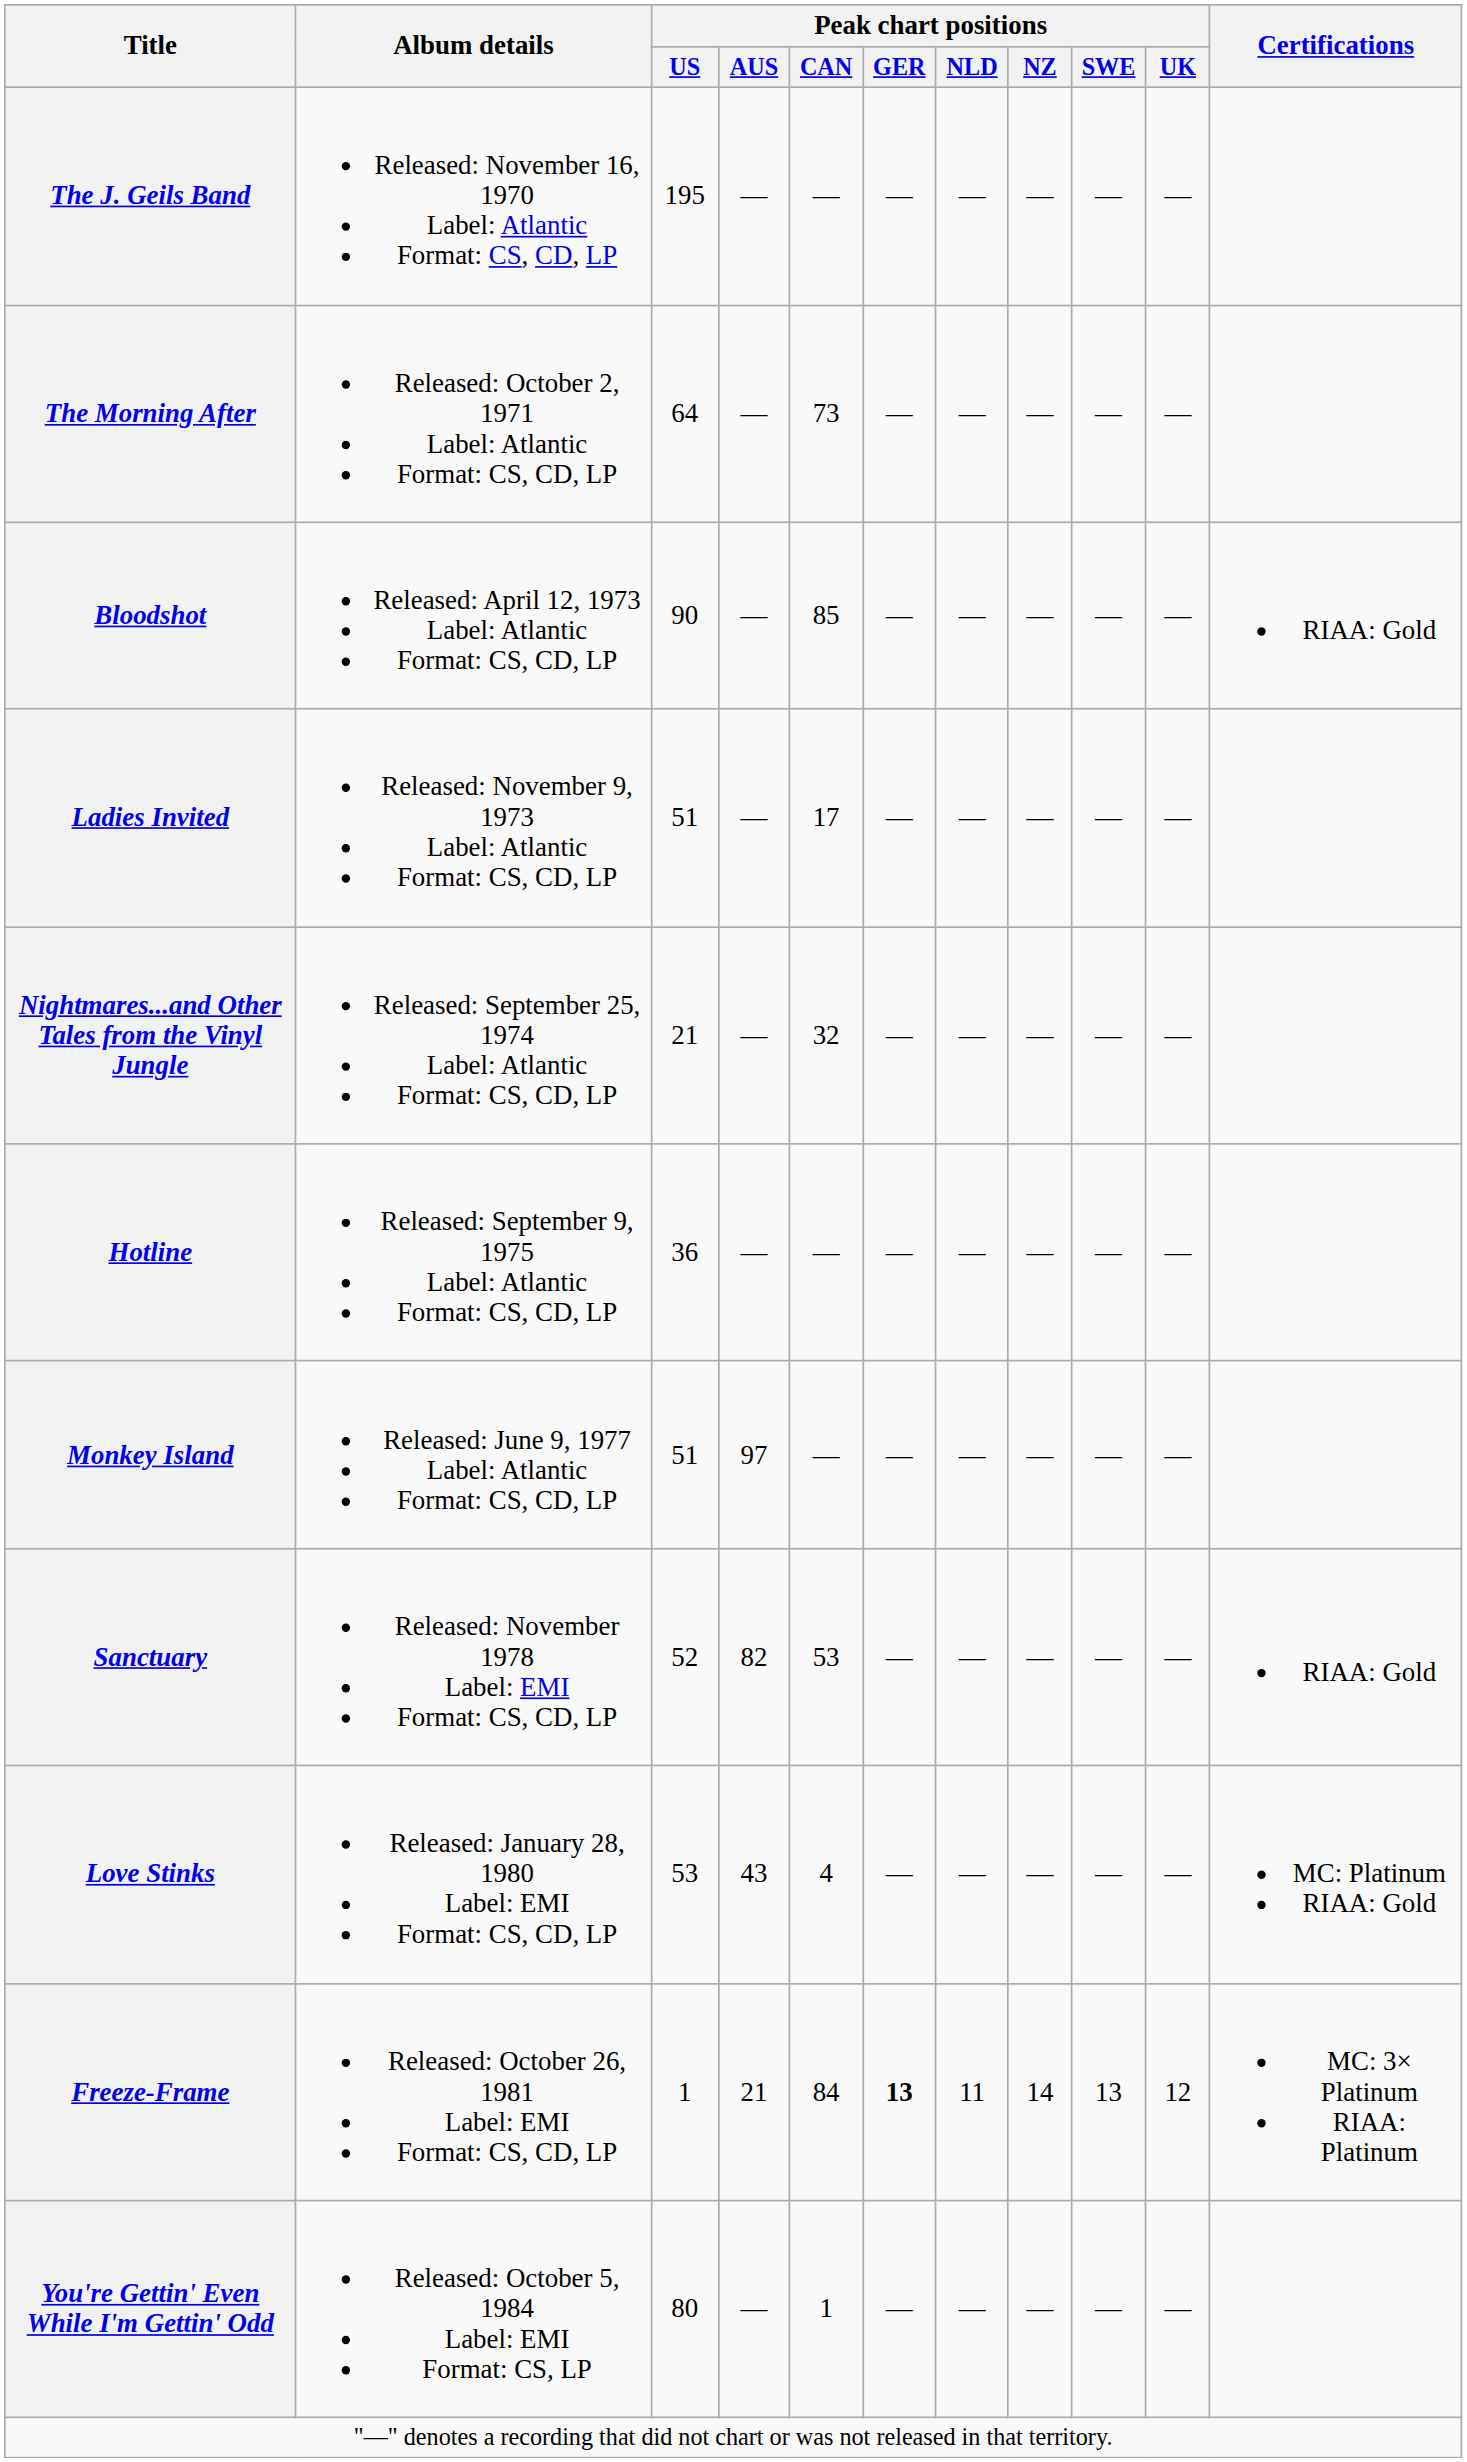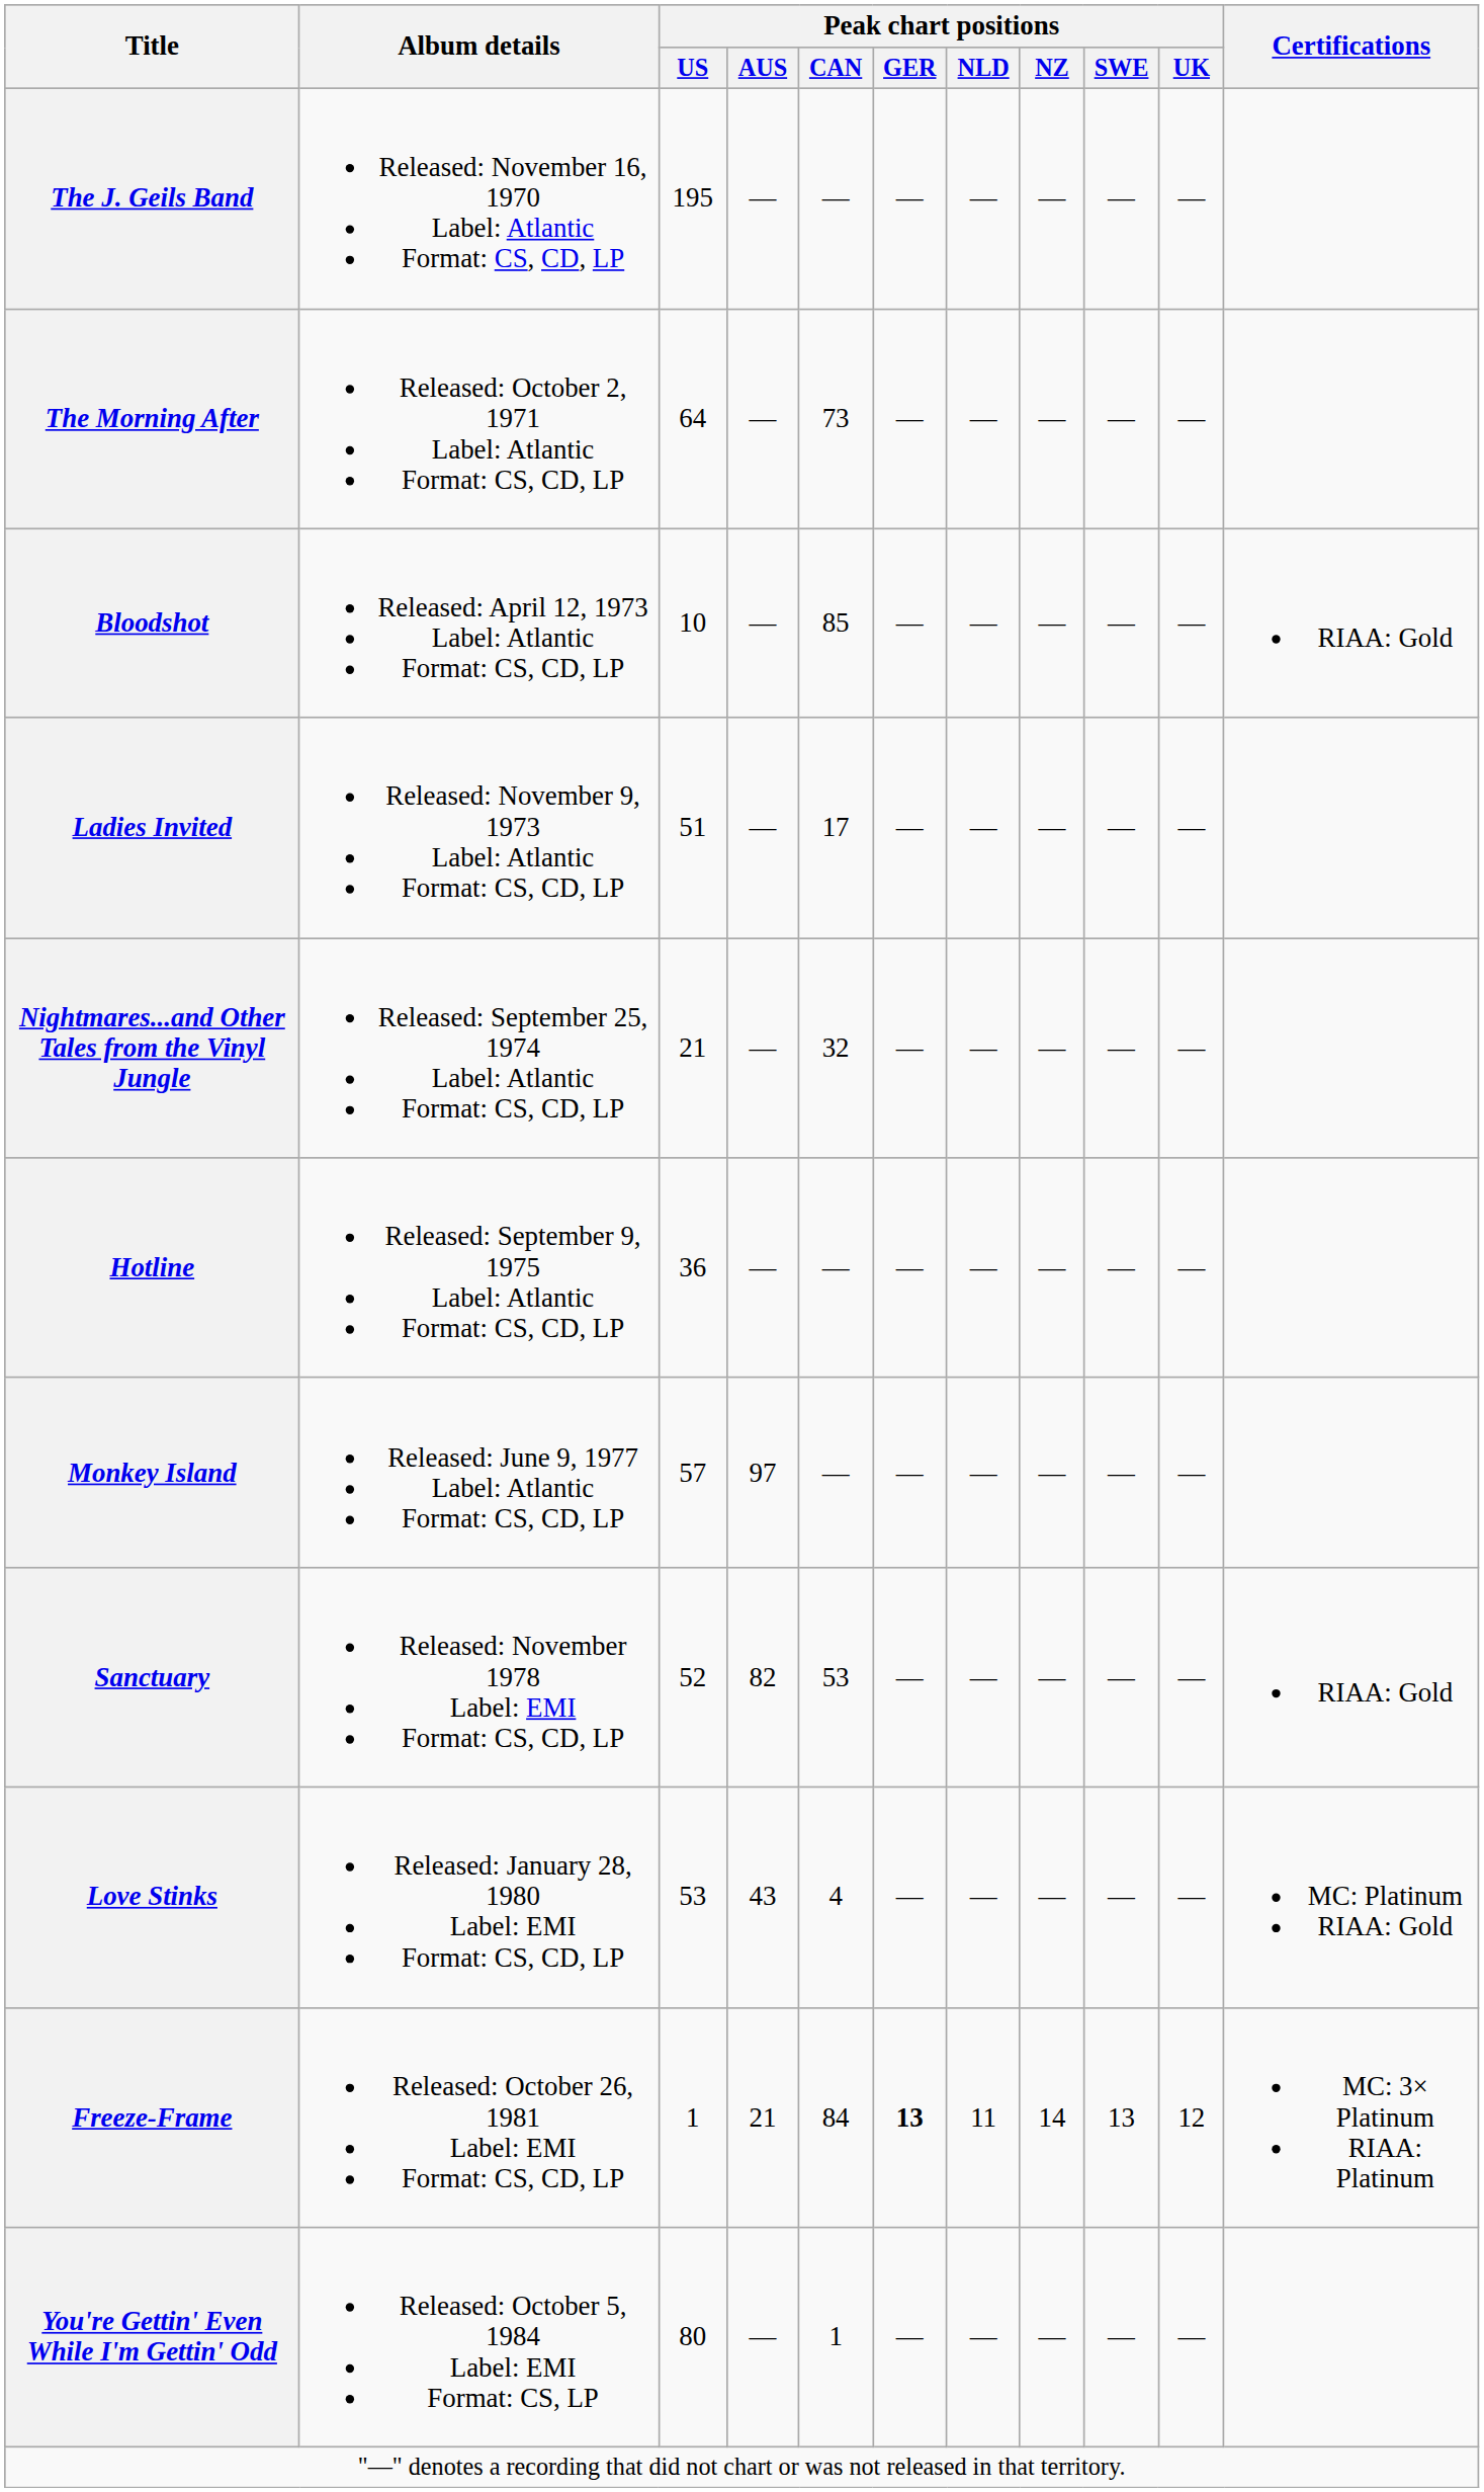 <table class="wikitable plainrowheaders" style="text-align:center;">
 <tr>
 <th scope="col" rowspan="2" style="width:14em;">Title</th>
 <th scope="col" rowspan="2" style="width:19.5em;">Album details</th>
 <th scope="col" colspan="8">Peak chart positions</th>
 <th scope="col" rowspan="2" style="width:12em;"><a href='#'>Certifications</a></th>
 </tr>
 <tr>
 <th scope="col" style="width:3em;font-size:90%;"><a href='#'>US</a><br></th>
 <th scope="col" style="width:3em;font-size:90%;"><a href='#'>AUS</a></th>
 <th scope="col" style="width:3em;font-size:90%;"><a href='#'>CAN</a><br></th>
 <th scope="col" style="width:3em;font-size:90%;"><a href='#'>GER</a><br></th>
 <th scope="col" style="width:3em;font-size:90%;"><a href='#'>NLD</a><br></th>
 <th scope="col" style="width:3em;font-size:90%;"><a href='#'>NZ</a><br></th>
 <th scope="col" style="width:3em;font-size:90%;"><a href='#'>SWE</a><br></th>
 <th scope="col" style="width:3em;font-size:90%;"><a href='#'>UK</a><br></th>
 </tr>
 <tr>
 <th scope="row"><em><a href='#'>The J. Geils Band</a></em></th>
 <td><br><ul><li>Released: November 16, 1970</li><li>Label: <a href='#'>Atlantic</a></li><li>Format: <a href='#'>CS</a>, <a href='#'>CD</a>, <a href='#'>LP</a></li></ul></td>
 <td>195</td>
 <td>—</td>
 <td>—</td>
 <td>—</td>
 <td>—</td>
 <td>—</td>
 <td>—</td>
 <td>—</td>
 <td></td>
 </tr>
 <tr>
 <th scope="row"><em><a href='#'>The Morning After</a></em></th>
 <td><br><ul><li>Released: October 2, 1971</li><li>Label: Atlantic</li><li>Format: CS, CD, LP</li></ul></td>
 <td>64</td>
 <td>—</td>
 <td>73</td>
 <td>—</td>
 <td>—</td>
 <td>—</td>
 <td>—</td>
 <td>—</td>
 <td></td>
 </tr>
 <tr>
 <th scope="row"><em><a href='#'>Bloodshot</a></em></th>
 <td><br><ul><li>Released: April 12, 1973</li><li>Label: Atlantic</li><li>Format: CS, CD, LP</li></ul></td>
-<td>90</td>
+<td>10</td>
 <td>—</td>
 <td>85</td>
 <td>—</td>
 <td>—</td>
 <td>—</td>
 <td>—</td>
 <td>—</td>
 <td><br><ul><li>RIAA: Gold</li></ul></td>
 </tr>
 <tr>
 <th scope="row"><em><a href='#'>Ladies Invited</a></em></th>
 <td><br><ul><li>Released: November 9, 1973</li><li>Label: Atlantic</li><li>Format: CS, CD, LP</li></ul></td>
 <td>51</td>
 <td>—</td>
 <td>17</td>
 <td>—</td>
 <td>—</td>
 <td>—</td>
 <td>—</td>
 <td>—</td>
 <td></td>
 </tr>
 <tr>
 <th scope="row"><em><a href='#'>Nightmares...and Other Tales from the Vinyl Jungle</a></em></th>
 <td><br><ul><li>Released: September 25, 1974</li><li>Label: Atlantic</li><li>Format: CS, CD, LP</li></ul></td>
 <td>21</td>
 <td>—</td>
 <td>32</td>
 <td>—</td>
 <td>—</td>
 <td>—</td>
 <td>—</td>
 <td>—</td>
 <td></td>
 </tr>
 <tr>
 <th scope="row"><em><a href='#'>Hotline</a></em></th>
 <td><br><ul><li>Released: September 9, 1975</li><li>Label: Atlantic</li><li>Format: CS, CD, LP</li></ul></td>
 <td>36</td>
 <td>—</td>
 <td>—</td>
 <td>—</td>
 <td>—</td>
 <td>—</td>
 <td>—</td>
 <td>—</td>
 <td></td>
 </tr>
 <tr>
 <th scope="row"><em><a href='#'>Monkey Island</a></em></th>
 <td><br><ul><li>Released: June 9, 1977</li><li>Label: Atlantic</li><li>Format: CS, CD, LP</li></ul></td>
-<td>51</td>
+<td>57</td>
 <td>97</td>
 <td>—</td>
 <td>—</td>
 <td>—</td>
 <td>—</td>
 <td>—</td>
 <td>—</td>
 <td></td>
 </tr>
 <tr>
 <th scope="row"><em><a href='#'>Sanctuary</a></em></th>
 <td><br><ul><li>Released: November 1978</li><li>Label: <a href='#'>EMI</a></li><li>Format: CS, CD, LP</li></ul></td>
 <td>52</td>
 <td>82</td>
 <td>53</td>
 <td>—</td>
 <td>—</td>
 <td>—</td>
 <td>—</td>
 <td>—</td>
 <td><br><ul><li>RIAA: Gold</li></ul></td>
 </tr>
 <tr>
 <th scope="row"><em><a href='#'>Love Stinks</a></em></th>
 <td><br><ul><li>Released: January 28, 1980</li><li>Label: EMI</li><li>Format: CS, CD, LP</li></ul></td>
 <td>53</td>
 <td>43</td>
 <td>4</td>
 <td>—</td>
 <td>—</td>
 <td>—</td>
 <td>—</td>
 <td>—</td>
 <td><br><ul><li>MC: Platinum</li><li>RIAA: Gold</li></ul></td>
 </tr>
 <tr>
 <th scope="row"><em><a href='#'>Freeze-Frame</a></em></th>
 <td><br><ul><li>Released: October 26, 1981</li><li>Label: EMI</li><li>Format: CS, CD, LP</li></ul></td>
 <td>1</td>
 <td>21</td>
 <td>84</td>
 <td><strong>13</strong></td>
 <td>11</td>
 <td>14</td>
 <td>13</td>
 <td>12</td>
 <td><br><ul><li>MC: 3× Platinum</li><li>RIAA: Platinum</li></ul></td>
 </tr>
 <tr>
 <th scope="row"><em><a href='#'>You're Gettin' Even While I'm Gettin' Odd</a></em></th>
 <td><br><ul><li>Released: October 5, 1984</li><li>Label: EMI</li><li>Format: CS, LP</li></ul></td>
 <td>80</td>
 <td>—</td>
 <td>1</td>
 <td>—</td>
 <td>—</td>
 <td>—</td>
 <td>—</td>
 <td>—</td>
 <td></td>
 </tr>
 <tr>
 <td colspan="13" style="font-size:90%">"—" denotes a recording that did not chart or was not released in that territory.</td>
 </tr>
 </table>
